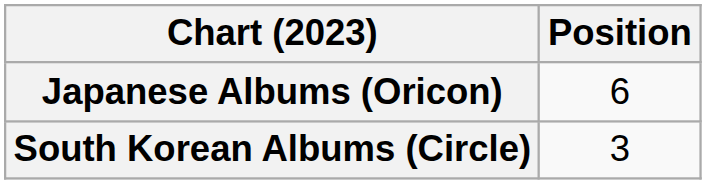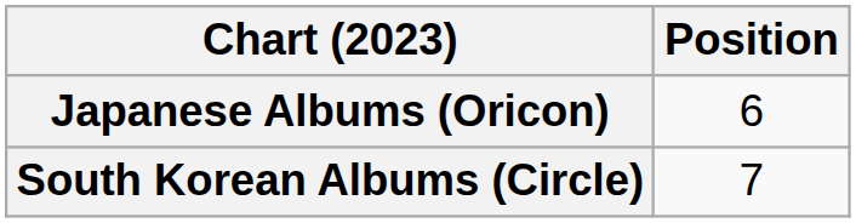 <table class="wikitable plainrowheaders sortable" style="text-align:center">
 <tr>
 <th scope="col">Chart (2023)</th>
 <th scope="col">Position</th>
 </tr>
 <tr>
 <th scope="row">Japanese Albums (Oricon)</th>
 <td>6</td>
 </tr>
 <tr>
 <th scope="row">South Korean Albums (Circle)</th>
-<td>3</td>
+<td>7</td>
 </tr>
 </table>
